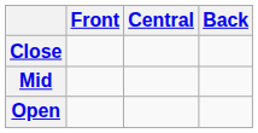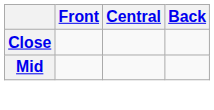 <table class="wikitable" style="text-align:center">
 <tr>
 <th></th>
 <th><a href='#'>Front</a></th>
 <th><a href='#'>Central</a></th>
 <th><a href='#'>Back</a></th>
 </tr>
 <tr>
 <th><a href='#'>Close</a></th>
 <td align="center"> </td>
 <td></td>
 <td> </td>
 </tr>
 <tr>
 <th><a href='#'>Mid</a></th>
 <td> </td>
 <td></td>
 <td> </td>
 </tr>
-<tr>
-<th><a href='#'>Open</a></th>
-<td></td>
-<td> </td>
-<td></td>
-</tr>
 </table>
